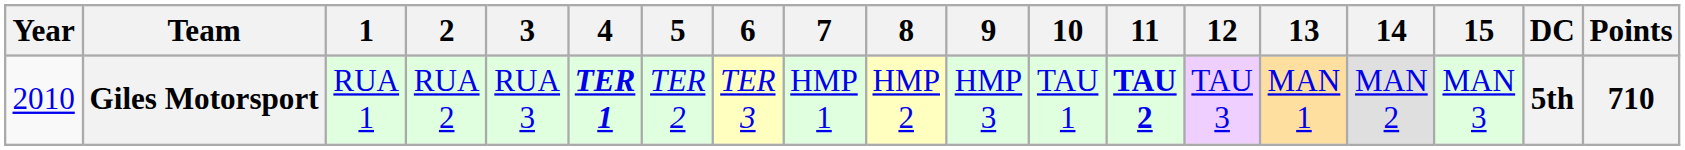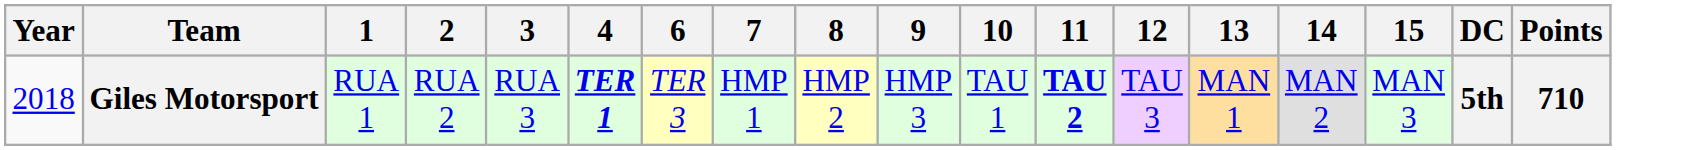 <table class="wikitable" style="text-align:center; font-size:85%">
 <tr>
 <th>Year</th>
 <th>Team</th>
 <th>1</th>
 <th>2</th>
 <th>3</th>
 <th>4</th>
-<th>5</th>
 <th>6</th>
 <th>7</th>
 <th>8</th>
 <th>9</th>
 <th>10</th>
 <th>11</th>
 <th>12</th>
 <th>13</th>
 <th>14</th>
 <th>15</th>
 <th>DC</th>
 <th>Points</th>
 </tr>
 <tr>
-<td><a href='#'>2010</a></td>
+<td><a href='#'>2018</a></td>
 <th nowrap>Giles Motorsport</th>
 <td style="background:#DFFFDF;"><a href='#'>RUA<br>1</a><br></td>
 <td style="background:#DFFFDF;"><a href='#'>RUA<br>2</a><br></td>
 <td style="background:#DFFFDF;"><a href='#'>RUA<br>3</a><br></td>
 <td style="background:#DFFFDF;"><strong><em><a href='#'>TER<br>1</a></em></strong><br></td>
-<td style="background:#DFFFDF;"><em><a href='#'>TER<br>2</a></em><br></td>
 <td style="background:#FFFFBF;"><em><a href='#'>TER<br>3</a></em><br></td>
 <td style="background:#DFFFDF;"><a href='#'>HMP<br>1</a><br></td>
 <td style="background:#FFFFBF;"><a href='#'>HMP<br>2</a><br></td>
 <td style="background:#DFFFDF;"><a href='#'>HMP<br>3</a><br></td>
 <td style="background:#DFFFDF;"><a href='#'>TAU<br>1</a><br></td>
 <td style="background:#DFFFDF;"><strong><a href='#'>TAU<br>2</a><br></strong></td>
 <td style="background:#EFCFFF;"><a href='#'>TAU<br>3</a><br></td>
 <td style="background:#FFDF9F;"><a href='#'>MAN<br>1</a><br></td>
 <td style="background:#DFDFDF;"><a href='#'>MAN<br>2</a><br></td>
 <td style="background:#DFFFDF;"><a href='#'>MAN<br>3</a><br></td>
 <th>5th</th>
 <th>710</th>
 </tr>
 </table>
